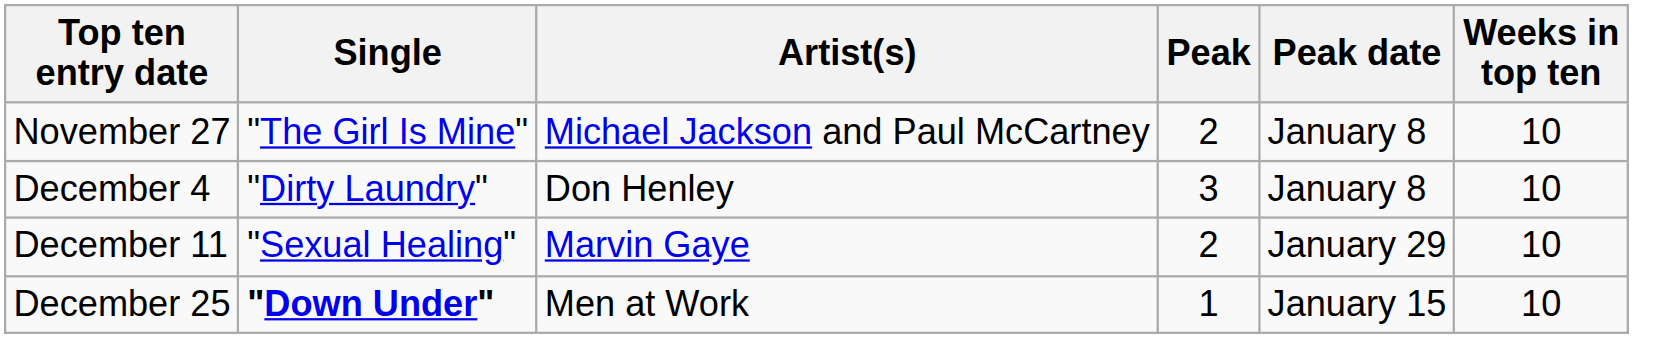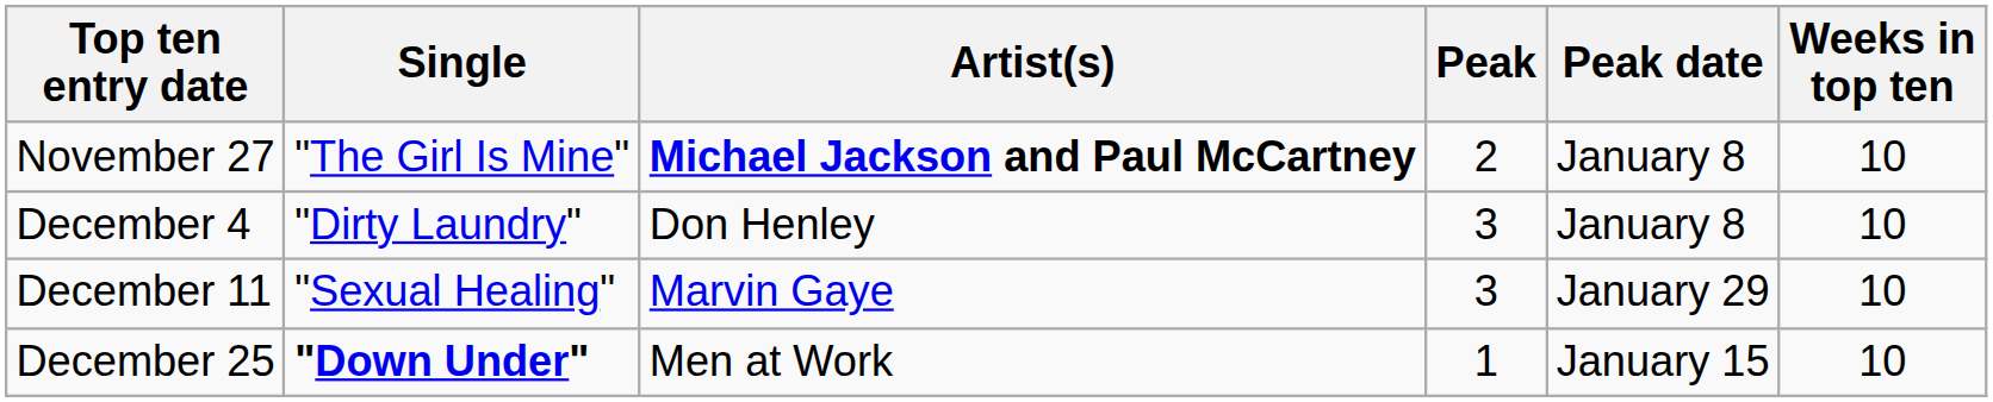 <table class="wikitable sortable">
 <tr>
 <th>Top ten<br>entry date</th>
 <th>Single</th>
 <th>Artist(s)</th>
 <th data-sort-type="number">Peak</th>
 <th>Peak date</th>
 <th data-sort-type="number">Weeks in<br>top ten</th>
 </tr>
 <tr>
 <td>November 27</td>
 <td>"<a href='#'>The Girl Is Mine</a>"</td>
-<td><a href='#'>Michael Jackson</a> and Paul McCartney</td>
+<td><strong><a href='#'>Michael Jackson</a> and Paul McCartney</strong></td>
 <td align=center>2</td>
 <td>January 8</td>
 <td align=center>10</td>
 </tr>
 <tr>
 <td>December 4</td>
 <td>"<a href='#'>Dirty Laundry</a>"</td>
 <td>Don Henley</td>
 <td align=center>3</td>
 <td>January 8</td>
 <td align=center>10</td>
 </tr>
 <tr>
 <td>December 11</td>
 <td>"<a href='#'>Sexual Healing</a>"</td>
 <td><a href='#'>Marvin Gaye</a></td>
-<td align=center>2</td>
+<td align=center>3</td>
 <td>January 29</td>
 <td align=center>10</td>
 </tr>
 <tr>
 <td>December 25</td>
 <td><strong>"<a href='#'>Down Under</a>"</strong></td>
 <td>Men at Work</td>
 <td align=center>1</td>
 <td>January 15</td>
 <td align=center>10</td>
 </tr>
 </table>
